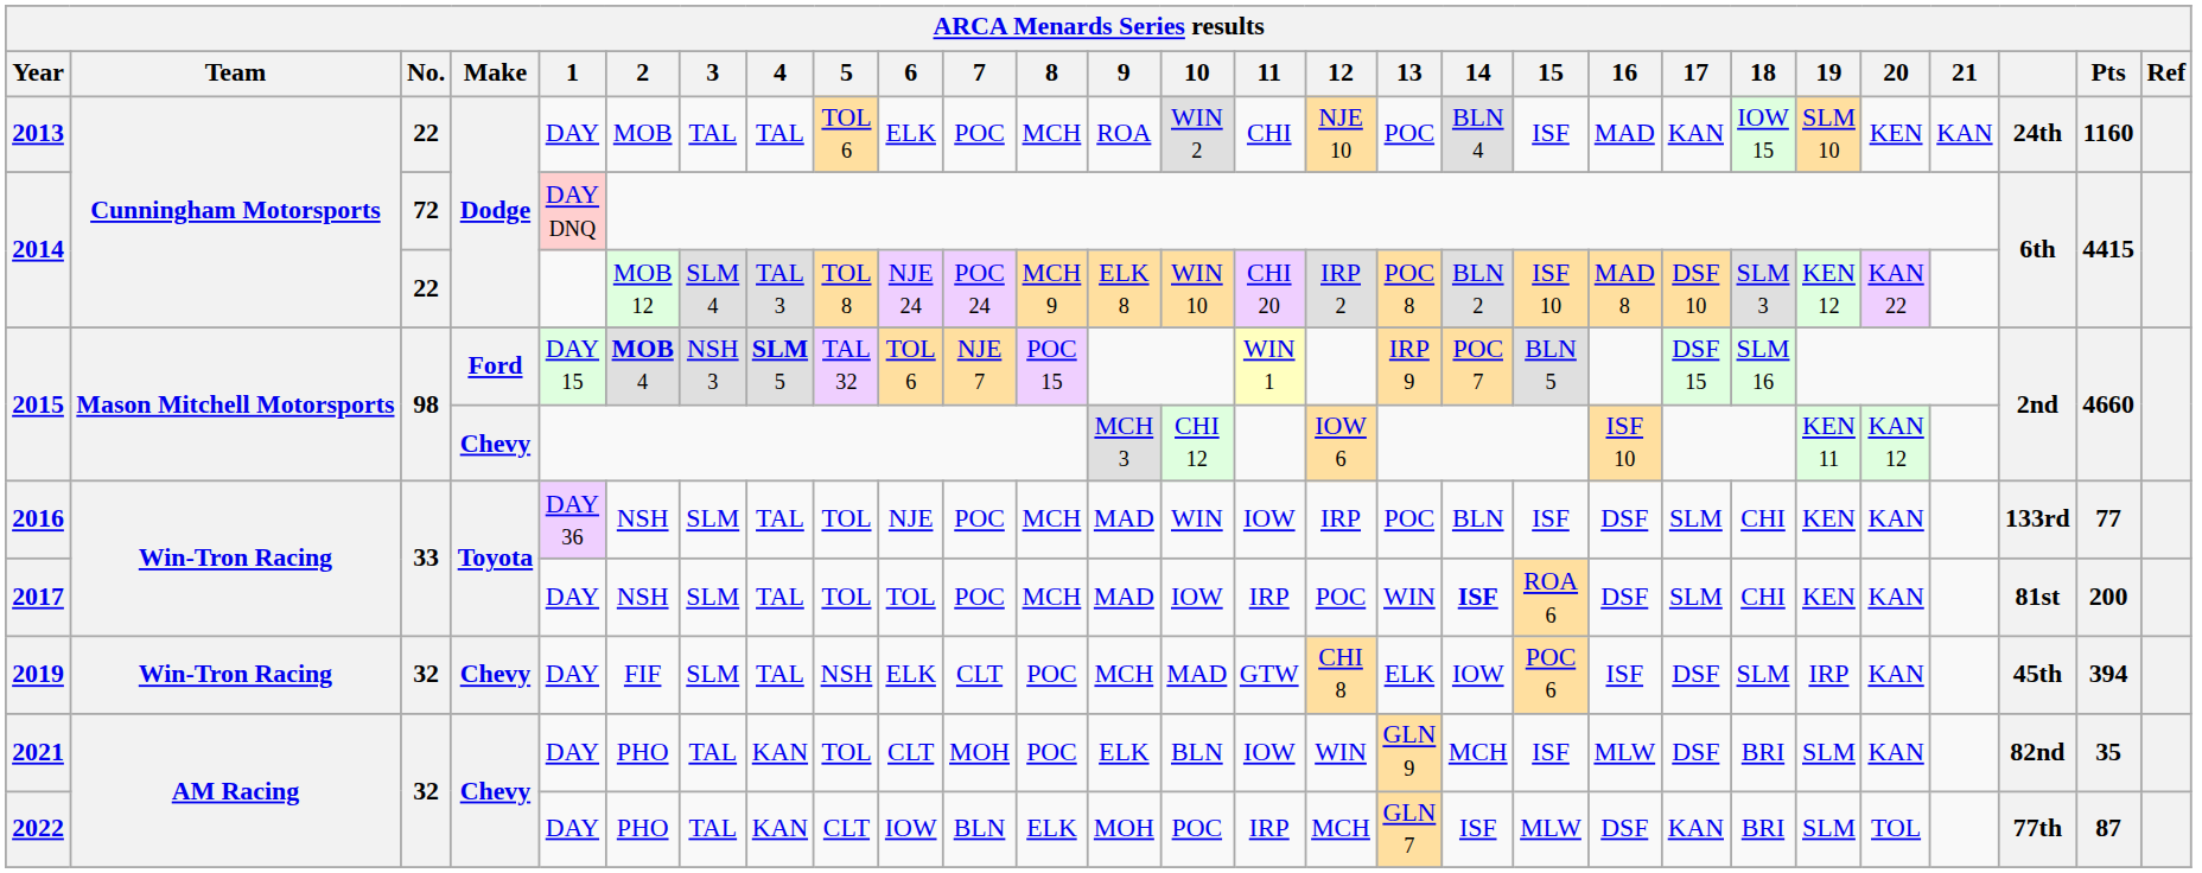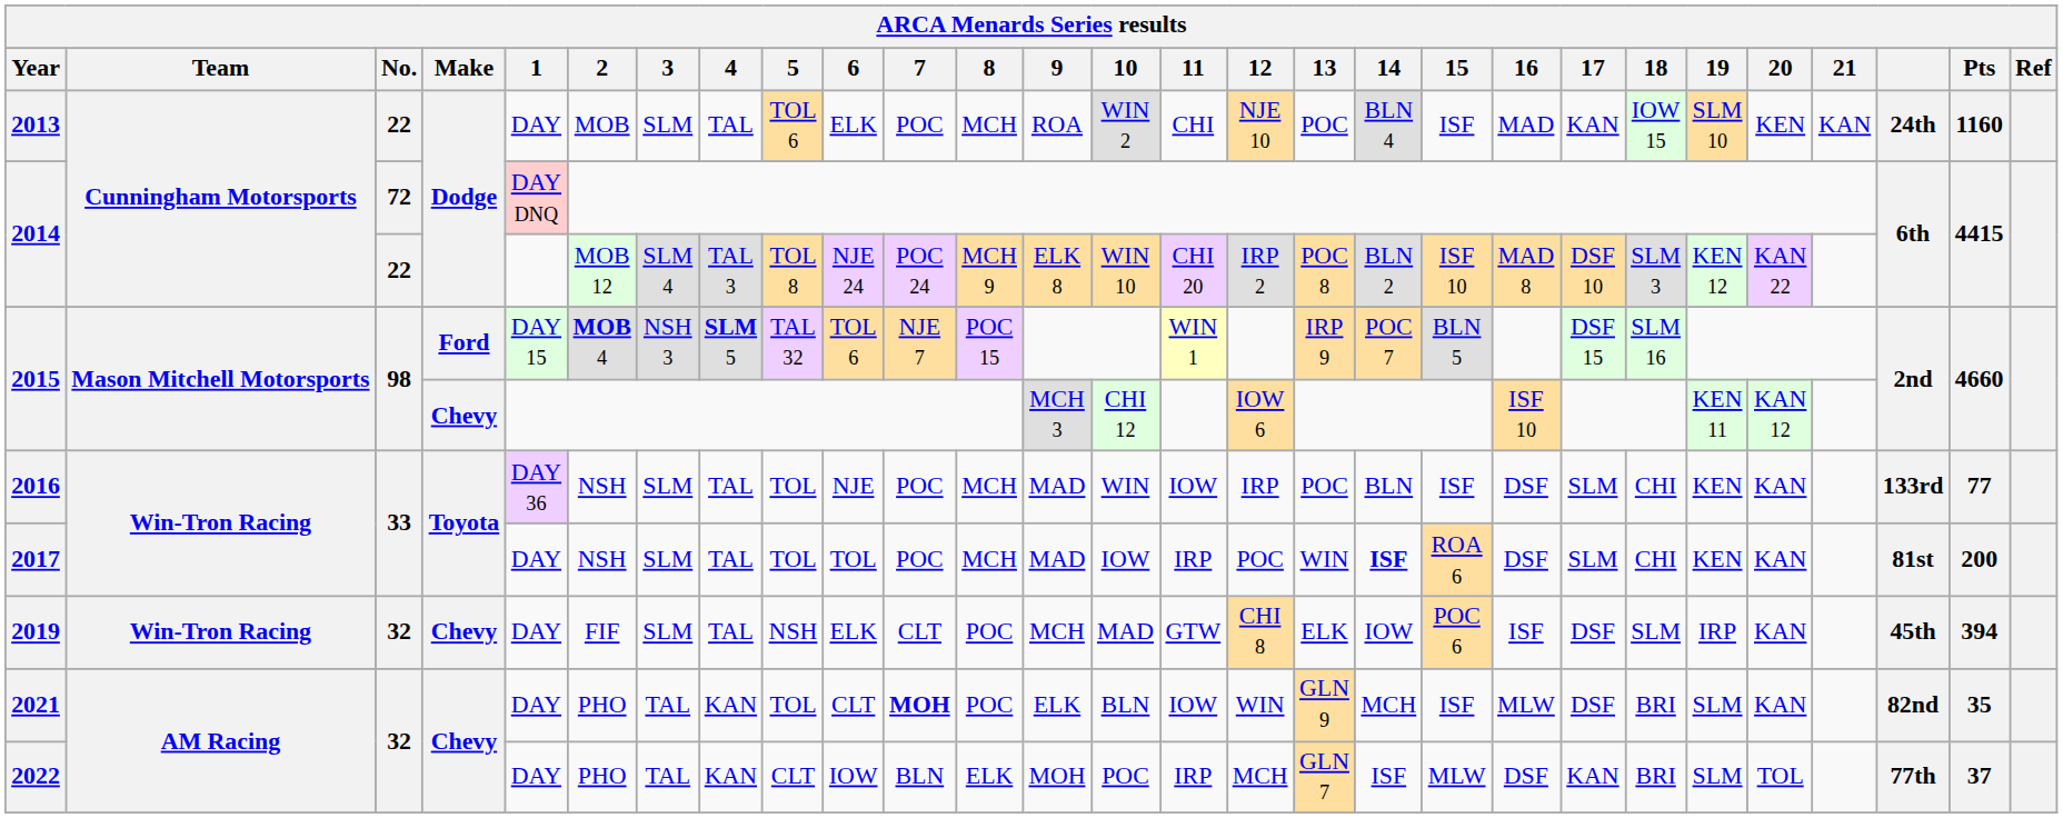 <table class="wikitable" style="text-align:center; font-size:75%">
 <tr>
 <th colspan=45><a href='#'>ARCA Menards Series</a> results</th>
 </tr>
 <tr>
 <th>Year</th>
 <th>Team</th>
 <th>No.</th>
 <th>Make</th>
 <th>1</th>
 <th>2</th>
 <th>3</th>
 <th>4</th>
 <th>5</th>
 <th>6</th>
 <th>7</th>
 <th>8</th>
 <th>9</th>
 <th>10</th>
 <th>11</th>
 <th>12</th>
 <th>13</th>
 <th>14</th>
 <th>15</th>
 <th>16</th>
 <th>17</th>
 <th>18</th>
 <th>19</th>
 <th>20</th>
 <th>21</th>
 <th></th>
 <th>Pts</th>
 <th>Ref</th>
 </tr>
 <tr>
 <th><a href='#'>2013</a></th>
 <th rowspan=3><a href='#'>Cunningham Motorsports</a></th>
 <th>22</th>
 <th rowspan=3><a href='#'>Dodge</a></th>
 <td><a href='#'>DAY</a></td>
 <td><a href='#'>MOB</a></td>
-<td><a href='#'>TAL</a></td>
+<td><a href='#'>SLM</a></td>
 <td><a href='#'>TAL</a></td>
 <td style="background:#FFDF9F;"><a href='#'>TOL</a><br><small>6</small></td>
 <td><a href='#'>ELK</a></td>
 <td><a href='#'>POC</a></td>
 <td><a href='#'>MCH</a></td>
 <td><a href='#'>ROA</a></td>
 <td style="background:#DFDFDF;"><a href='#'>WIN</a><br><small>2</small></td>
 <td><a href='#'>CHI</a></td>
 <td style="background:#FFDF9F;"><a href='#'>NJE</a><br><small>10</small></td>
 <td><a href='#'>POC</a></td>
 <td style="background:#DFDFDF;"><a href='#'>BLN</a><br><small>4</small></td>
 <td><a href='#'>ISF</a></td>
 <td><a href='#'>MAD</a></td>
 <td><a href='#'>KAN</a></td>
 <td style="background:#DFFFDF;"><a href='#'>IOW</a><br><small>15</small></td>
 <td style="background:#FFDF9F;"><a href='#'>SLM</a><br><small>10</small></td>
 <td><a href='#'>KEN</a></td>
 <td><a href='#'>KAN</a></td>
 <th>24th</th>
 <th>1160</th>
 <th></th>
 </tr>
 <tr>
 <th rowspan=2><a href='#'>2014</a></th>
 <th>72</th>
 <td style="background:#FFCFCF;"><a href='#'>DAY</a><br><small>DNQ</small></td>
 <td colspan=20></td>
 <th rowspan=2>6th</th>
 <th rowspan=2>4415</th>
 <th rowspan=2></th>
 </tr>
 <tr>
 <th>22</th>
 <td></td>
 <td style="background:#DFFFDF;"><a href='#'>MOB</a><br><small>12</small></td>
 <td style="background:#DFDFDF;"><a href='#'>SLM</a><br><small>4</small></td>
 <td style="background:#DFDFDF;"><a href='#'>TAL</a><br><small>3</small></td>
 <td style="background:#FFDF9F;"><a href='#'>TOL</a><br><small>8</small></td>
 <td style="background:#EFCFFF;"><a href='#'>NJE</a><br><small>24</small></td>
 <td style="background:#EFCFFF;"><a href='#'>POC</a><br><small>24</small></td>
 <td style="background:#FFDF9F;"><a href='#'>MCH</a><br><small>9</small></td>
 <td style="background:#FFDF9F;"><a href='#'>ELK</a><br><small>8</small></td>
 <td style="background:#FFDF9F;"><a href='#'>WIN</a><br><small>10</small></td>
 <td style="background:#EFCFFF;"><a href='#'>CHI</a><br><small>20</small></td>
 <td style="background:#DFDFDF;"><a href='#'>IRP</a><br><small>2</small></td>
 <td style="background:#FFDF9F;"><a href='#'>POC</a><br><small>8</small></td>
 <td style="background:#DFDFDF;"><a href='#'>BLN</a><br><small>2</small></td>
 <td style="background:#FFDF9F;"><a href='#'>ISF</a><br><small>10</small></td>
 <td style="background:#FFDF9F;"><a href='#'>MAD</a><br><small>8</small></td>
 <td style="background:#FFDF9F;"><a href='#'>DSF</a><br><small>10</small></td>
 <td style="background:#DFDFDF;"><a href='#'>SLM</a><br><small>3</small></td>
 <td style="background:#DFFFDF;"><a href='#'>KEN</a><br><small>12</small></td>
 <td style="background:#EFCFFF;"><a href='#'>KAN</a><br><small>22</small></td>
 <td></td>
 </tr>
 <tr>
 <th rowspan=2><a href='#'>2015</a></th>
 <th rowspan=2><a href='#'>Mason Mitchell Motorsports</a></th>
 <th rowspan=2>98</th>
 <th><a href='#'>Ford</a></th>
 <td style="background:#DFFFDF;"><a href='#'>DAY</a><br><small>15</small></td>
 <td style="background:#DFDFDF;"><strong><a href='#'>MOB</a></strong><br><small>4</small></td>
 <td style="background:#DFDFDF;"><a href='#'>NSH</a><br><small>3</small></td>
 <td style="background:#DFDFDF;"><strong><a href='#'>SLM</a></strong><br><small>5</small></td>
 <td style="background:#EFCFFF;"><a href='#'>TAL</a><br><small>32</small></td>
 <td style="background:#FFDF9F;"><a href='#'>TOL</a><br><small>6</small></td>
 <td style="background:#FFDF9F;"><a href='#'>NJE</a><br><small>7</small></td>
 <td style="background:#EFCFFF;"><a href='#'>POC</a><br><small>15</small></td>
 <td colspan=2></td>
 <td style="background:#FFFFBF;"><a href='#'>WIN</a><br><small>1</small></td>
 <td></td>
 <td style="background:#FFDF9F;"><a href='#'>IRP</a><br><small>9</small></td>
 <td style="background:#FFDF9F;"><a href='#'>POC</a><br><small>7</small></td>
 <td style="background:#DFDFDF;"><a href='#'>BLN</a><br><small>5</small></td>
 <td></td>
 <td style="background:#DFFFDF;"><a href='#'>DSF</a><br><small>15</small></td>
 <td style="background:#DFFFDF;"><a href='#'>SLM</a><br><small>16</small></td>
 <td colspan=3></td>
 <th rowspan=2>2nd</th>
 <th rowspan=2>4660</th>
 <th rowspan=2></th>
 </tr>
 <tr>
 <th><a href='#'>Chevy</a></th>
 <td colspan=8></td>
 <td style="background:#DFDFDF;"><a href='#'>MCH</a><br><small>3</small></td>
 <td style="background:#DFFFDF;"><a href='#'>CHI</a><br><small>12</small></td>
 <td></td>
 <td style="background:#FFDF9F;"><a href='#'>IOW</a><br><small>6</small></td>
 <td colspan=3></td>
 <td style="background:#FFDF9F;"><a href='#'>ISF</a><br><small>10</small></td>
 <td colspan=2></td>
 <td style="background:#DFFFDF;"><a href='#'>KEN</a><br><small>11</small></td>
 <td style="background:#DFFFDF;"><a href='#'>KAN</a><br><small>12</small></td>
 <td></td>
 </tr>
 <tr>
 <th><a href='#'>2016</a></th>
 <th rowspan=2><a href='#'>Win-Tron Racing</a></th>
 <th rowspan=2>33</th>
 <th rowspan=2><a href='#'>Toyota</a></th>
 <td style="background:#EFCFFF;"><a href='#'>DAY</a><br><small>36</small></td>
 <td><a href='#'>NSH</a></td>
 <td><a href='#'>SLM</a></td>
 <td><a href='#'>TAL</a></td>
 <td><a href='#'>TOL</a></td>
 <td><a href='#'>NJE</a></td>
 <td><a href='#'>POC</a></td>
 <td><a href='#'>MCH</a></td>
 <td><a href='#'>MAD</a></td>
 <td><a href='#'>WIN</a></td>
 <td><a href='#'>IOW</a></td>
 <td><a href='#'>IRP</a></td>
 <td><a href='#'>POC</a></td>
 <td><a href='#'>BLN</a></td>
 <td><a href='#'>ISF</a></td>
 <td><a href='#'>DSF</a></td>
 <td><a href='#'>SLM</a></td>
 <td><a href='#'>CHI</a></td>
 <td><a href='#'>KEN</a></td>
 <td><a href='#'>KAN</a></td>
 <td></td>
 <th>133rd</th>
 <th>77</th>
 <th></th>
 </tr>
 <tr>
 <th><a href='#'>2017</a></th>
 <td><a href='#'>DAY</a></td>
 <td><a href='#'>NSH</a></td>
 <td><a href='#'>SLM</a></td>
 <td><a href='#'>TAL</a></td>
 <td><a href='#'>TOL</a></td>
 <td><a href='#'>TOL</a></td>
 <td><a href='#'>POC</a></td>
 <td><a href='#'>MCH</a></td>
 <td><a href='#'>MAD</a></td>
 <td><a href='#'>IOW</a></td>
 <td><a href='#'>IRP</a></td>
 <td><a href='#'>POC</a></td>
 <td><a href='#'>WIN</a></td>
 <td><strong><a href='#'>ISF</a></strong></td>
 <td style="background:#FFDF9F;"><a href='#'>ROA</a><br><small>6</small></td>
 <td><a href='#'>DSF</a></td>
 <td><a href='#'>SLM</a></td>
 <td><a href='#'>CHI</a></td>
 <td><a href='#'>KEN</a></td>
 <td><a href='#'>KAN</a></td>
 <td colspan=1></td>
 <th>81st</th>
 <th>200</th>
 <th></th>
 </tr>
 <tr>
 <th><a href='#'>2019</a></th>
 <th><a href='#'>Win-Tron Racing</a></th>
 <th>32</th>
 <th><a href='#'>Chevy</a></th>
 <td><a href='#'>DAY</a></td>
 <td><a href='#'>FIF</a></td>
 <td><a href='#'>SLM</a></td>
 <td><a href='#'>TAL</a></td>
 <td><a href='#'>NSH</a></td>
 <td><a href='#'>ELK</a></td>
 <td><a href='#'>CLT</a></td>
 <td><a href='#'>POC</a></td>
 <td><a href='#'>MCH</a></td>
 <td><a href='#'>MAD</a></td>
 <td><a href='#'>GTW</a></td>
 <td style="background:#FFDF9F;"><a href='#'>CHI</a><br><small>8</small></td>
 <td><a href='#'>ELK</a></td>
 <td><a href='#'>IOW</a></td>
 <td style="background:#FFDF9F;"><a href='#'>POC</a><br><small>6</small></td>
 <td><a href='#'>ISF</a></td>
 <td><a href='#'>DSF</a></td>
 <td><a href='#'>SLM</a></td>
 <td><a href='#'>IRP</a></td>
 <td><a href='#'>KAN</a></td>
 <td></td>
 <th>45th</th>
 <th>394</th>
 <th></th>
 </tr>
 <tr>
 <th><a href='#'>2021</a></th>
 <th rowspan=2><a href='#'>AM Racing</a></th>
 <th rowspan=2>32</th>
 <th rowspan=2><a href='#'>Chevy</a></th>
 <td><a href='#'>DAY</a></td>
 <td><a href='#'>PHO</a></td>
 <td><a href='#'>TAL</a></td>
 <td><a href='#'>KAN</a></td>
 <td><a href='#'>TOL</a></td>
 <td><a href='#'>CLT</a></td>
-<td><a href='#'>MOH</a></td>
+<td><strong><a href='#'>MOH</a></strong></td>
 <td><a href='#'>POC</a></td>
 <td><a href='#'>ELK</a></td>
 <td><a href='#'>BLN</a></td>
 <td><a href='#'>IOW</a></td>
 <td><a href='#'>WIN</a></td>
 <td style="background:#FFDF9F;"><a href='#'>GLN</a><br><small>9</small></td>
 <td><a href='#'>MCH</a></td>
 <td><a href='#'>ISF</a></td>
 <td><a href='#'>MLW</a></td>
 <td><a href='#'>DSF</a></td>
 <td><a href='#'>BRI</a></td>
 <td><a href='#'>SLM</a></td>
 <td><a href='#'>KAN</a></td>
 <td></td>
 <th>82nd</th>
 <th>35</th>
 <th></th>
 </tr>
 <tr>
 <th><a href='#'>2022</a></th>
 <td><a href='#'>DAY</a></td>
 <td><a href='#'>PHO</a></td>
 <td><a href='#'>TAL</a></td>
 <td><a href='#'>KAN</a></td>
 <td><a href='#'>CLT</a></td>
 <td><a href='#'>IOW</a></td>
 <td><a href='#'>BLN</a></td>
 <td><a href='#'>ELK</a></td>
 <td><a href='#'>MOH</a></td>
 <td><a href='#'>POC</a></td>
 <td><a href='#'>IRP</a></td>
 <td><a href='#'>MCH</a></td>
 <td style="background:#FFDF9F;"><a href='#'>GLN</a><br><small>7</small></td>
 <td><a href='#'>ISF</a></td>
 <td><a href='#'>MLW</a></td>
 <td><a href='#'>DSF</a></td>
 <td><a href='#'>KAN</a></td>
 <td><a href='#'>BRI</a></td>
 <td><a href='#'>SLM</a></td>
 <td><a href='#'>TOL</a></td>
 <td></td>
 <th>77th</th>
-<th>87</th>
+<th>37</th>
 <th></th>
 </tr>
 </table>
